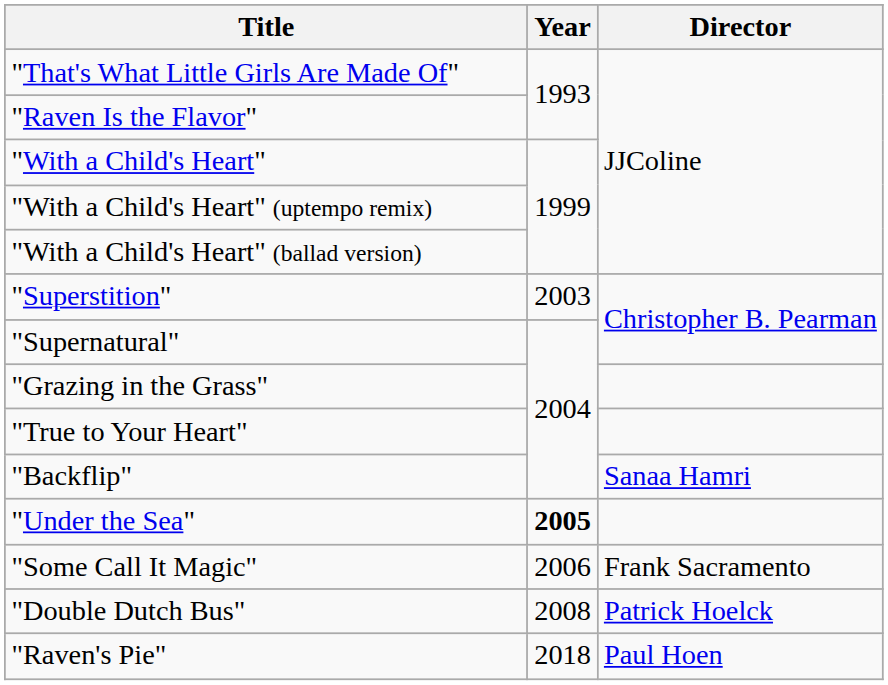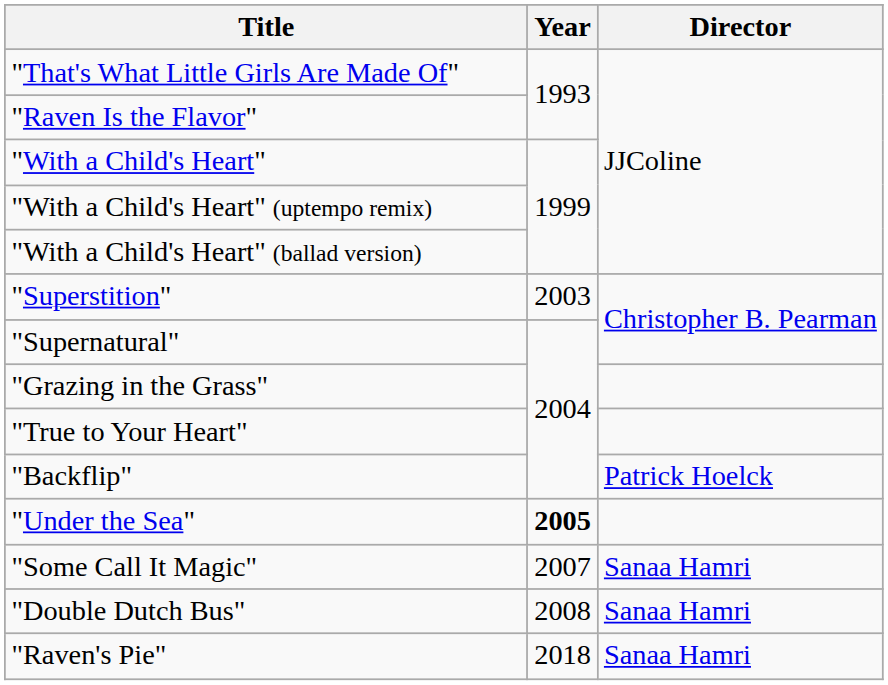 <table class="wikitable">
 <tr>
 <th scope="col" style="width:18em;">Title</th>
 <th>Year</th>
 <th>Director</th>
 </tr>
 <tr>
 <td scope="row">"<a href='#'>That's What Little Girls Are Made Of</a>"</td>
 <td rowspan="2">1993</td>
 <td rowspan="5">JJColine</td>
 </tr>
 <tr>
 <td scope="row">"<a href='#'>Raven Is the Flavor</a>"</td>
 </tr>
 <tr>
 <td scope="row">"<a href='#'>With a Child's Heart</a>"</td>
 <td rowspan="3">1999</td>
 </tr>
 <tr>
 <td scope="row">"With a Child's Heart" <small>(uptempo remix)</small></td>
 </tr>
 <tr>
 <td scope="row">"With a Child's Heart" <small>(ballad version)</small></td>
 </tr>
 <tr>
 <td scope="row">"<a href='#'>Superstition</a>"</td>
 <td>2003</td>
 <td rowspan="2"><a href='#'>Christopher B. Pearman</a></td>
 </tr>
 <tr>
 <td scope="row">"Supernatural"</td>
 <td rowspan="4">2004</td>
 </tr>
 <tr>
 <td scope="row">"Grazing in the Grass"</td>
 <td></td>
 </tr>
 <tr>
 <td scope="row">"True to Your Heart"</td>
 <td></td>
 </tr>
 <tr>
 <td scope="row">"Backflip"</td>
-<td><a href='#'>Sanaa Hamri</a></td>
+<td><a href='#'>Patrick Hoelck</a></td>
 </tr>
 <tr>
 <td scope="row">"<a href='#'>Under the Sea</a>"</td>
 <td><strong>2005</strong></td>
 <td></td>
 </tr>
 <tr>
 <td scope="row">"Some Call It Magic"</td>
-<td>2006</td>
-<td>Frank Sacramento</td>
+<td>2007</td>
+<td><a href='#'>Sanaa Hamri</a></td>
 </tr>
 <tr>
 <td scope="row">"Double Dutch Bus"</td>
 <td>2008</td>
-<td><a href='#'>Patrick Hoelck</a></td>
+<td><a href='#'>Sanaa Hamri</a></td>
 </tr>
 <tr>
 <td scope="row">"Raven's Pie"</td>
 <td>2018</td>
-<td><a href='#'>Paul Hoen</a></td>
+<td><a href='#'>Sanaa Hamri</a></td>
 </tr>
 </table>
